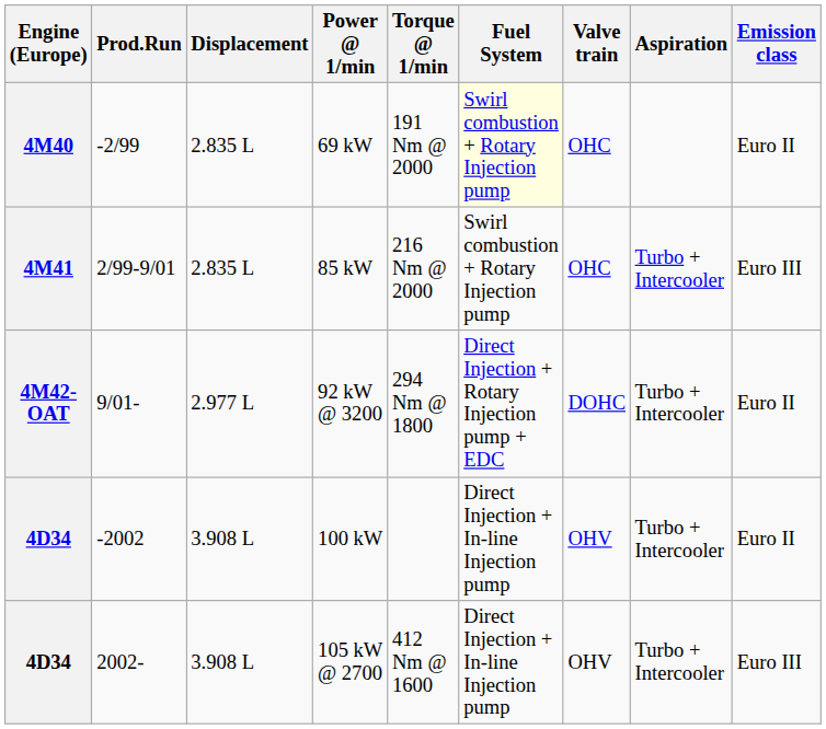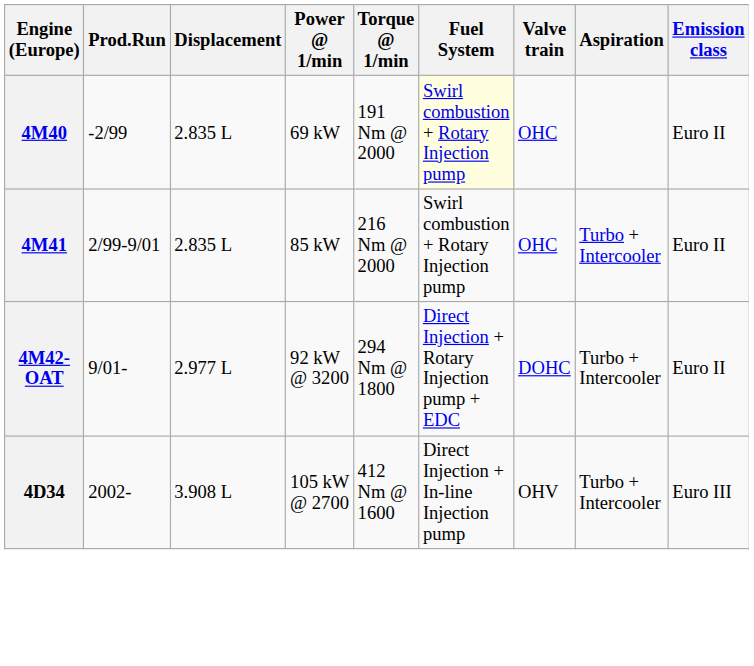 <table class="wikitable">
 <tr>
 <th>Engine (Europe)</th>
 <th>Prod.Run</th>
 <th>Displacement</th>
 <th>Power @ 1/min</th>
 <th>Torque @ 1/min</th>
 <th>Fuel System</th>
 <th>Valve train</th>
 <th>Aspiration</th>
 <th><a href='#'>Emission class</a></th>
 </tr>
 <tr>
 <th><a href='#'>4M40</a></th>
 <td>-2/99</td>
 <td>2.835 L</td>
 <td>69 kW</td>
 <td>191 Nm @ 2000</td>
 <td style="background: lightyellow;"><a href='#'>Swirl combustion</a> + <a href='#'>Rotary Injection pump</a></td>
 <td><a href='#'>OHC</a></td>
 <td></td>
 <td>Euro II</td>
 </tr>
 <tr>
 <th><a href='#'>4M41</a></th>
 <td>2/99-9/01</td>
 <td>2.835 L</td>
 <td>85 kW</td>
 <td>216 Nm @ 2000</td>
 <td>Swirl combustion + Rotary Injection pump</td>
 <td><a href='#'>OHC</a></td>
 <td><a href='#'>Turbo</a> + <a href='#'>Intercooler</a></td>
-<td>Euro III</td>
+<td>Euro II</td>
 </tr>
 <tr>
 <th><a href='#'>4M42-OAT</a></th>
 <td>9/01-</td>
 <td>2.977 L</td>
 <td>92 kW @ 3200</td>
 <td>294 Nm @ 1800</td>
 <td><a href='#'>Direct Injection</a> + Rotary Injection pump + <a href='#'>EDC</a></td>
 <td><a href='#'>DOHC</a></td>
-<td>Turbo + Intercooler</td>
-<td>Euro II</td>
-</tr>
-<tr>
-<th><a href='#'>4D34</a></th>
-<td>-2002</td>
-<td>3.908 L</td>
-<td>100 kW</td>
-<td></td>
-<td>Direct Injection + In-line Injection pump</td>
-<td><a href='#'>OHV</a></td>
 <td>Turbo + Intercooler</td>
 <td>Euro II</td>
 </tr>
 <tr>
 <th>4D34</th>
 <td>2002-</td>
 <td>3.908 L</td>
 <td>105 kW @ 2700</td>
 <td>412 Nm @ 1600</td>
 <td>Direct Injection + In-line Injection pump</td>
 <td>OHV</td>
 <td>Turbo + Intercooler</td>
 <td>Euro III</td>
 </tr>
 </table>
